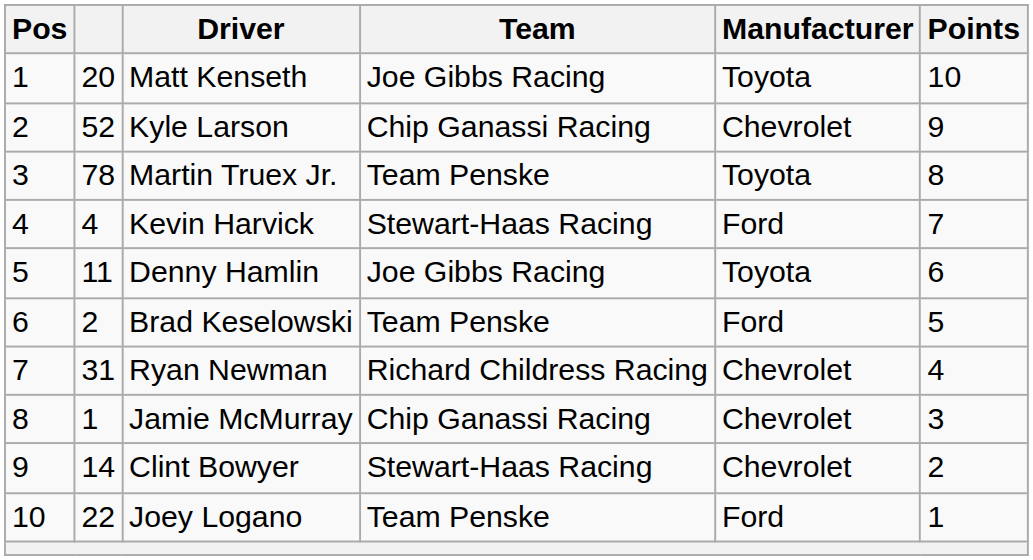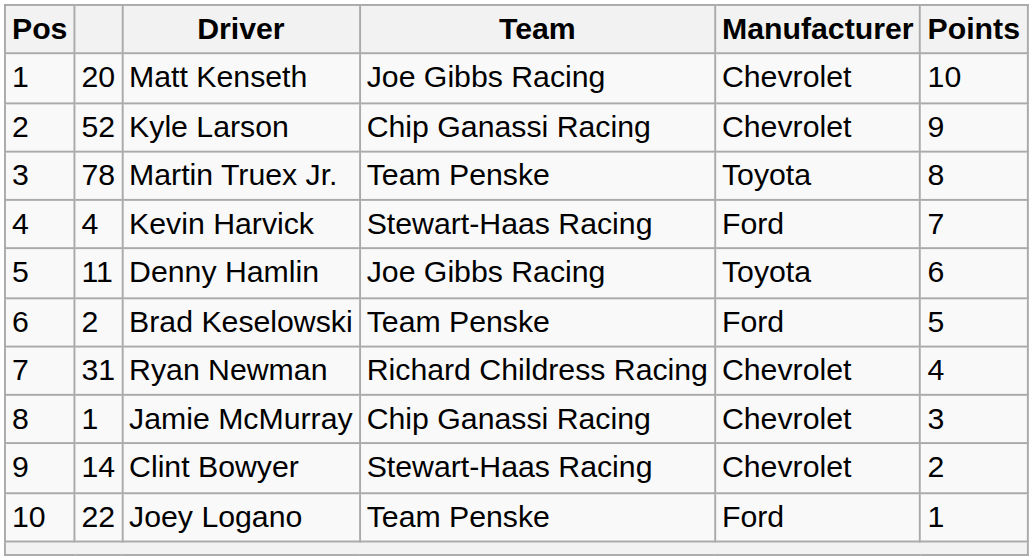 <table class="wikitable" style="font-size:98%">
 <tr>
 <th>Pos</th>
 <th></th>
 <th>Driver</th>
 <th>Team</th>
 <th>Manufacturer</th>
 <th>Points</th>
 </tr>
 <tr>
 <td>1</td>
 <td>20</td>
 <td>Matt Kenseth</td>
 <td>Joe Gibbs Racing</td>
-<td>Toyota</td>
+<td>Chevrolet</td>
 <td>10</td>
 </tr>
 <tr>
 <td>2</td>
 <td>52</td>
 <td>Kyle Larson</td>
 <td>Chip Ganassi Racing</td>
 <td>Chevrolet</td>
 <td>9</td>
 </tr>
 <tr>
 <td>3</td>
 <td>78</td>
 <td>Martin Truex Jr.</td>
 <td>Team Penske</td>
 <td>Toyota</td>
 <td>8</td>
 </tr>
 <tr>
 <td>4</td>
 <td>4</td>
 <td>Kevin Harvick</td>
 <td>Stewart-Haas Racing</td>
 <td>Ford</td>
 <td>7</td>
 </tr>
 <tr>
 <td>5</td>
 <td>11</td>
 <td>Denny Hamlin</td>
 <td>Joe Gibbs Racing</td>
 <td>Toyota</td>
 <td>6</td>
 </tr>
 <tr>
 <td>6</td>
 <td>2</td>
 <td>Brad Keselowski</td>
 <td>Team Penske</td>
 <td>Ford</td>
 <td>5</td>
 </tr>
 <tr>
 <td>7</td>
 <td>31</td>
 <td>Ryan Newman</td>
 <td>Richard Childress Racing</td>
 <td>Chevrolet</td>
 <td>4</td>
 </tr>
 <tr>
 <td>8</td>
 <td>1</td>
 <td>Jamie McMurray</td>
 <td>Chip Ganassi Racing</td>
 <td>Chevrolet</td>
 <td>3</td>
 </tr>
 <tr>
 <td>9</td>
 <td>14</td>
 <td>Clint Bowyer</td>
 <td>Stewart-Haas Racing</td>
 <td>Chevrolet</td>
 <td>2</td>
 </tr>
 <tr>
 <td>10</td>
 <td>22</td>
 <td>Joey Logano</td>
 <td>Team Penske</td>
 <td>Ford</td>
 <td>1</td>
 </tr>
 <tr>
 <th colspan="6"></th>
 </tr>
 </table>
